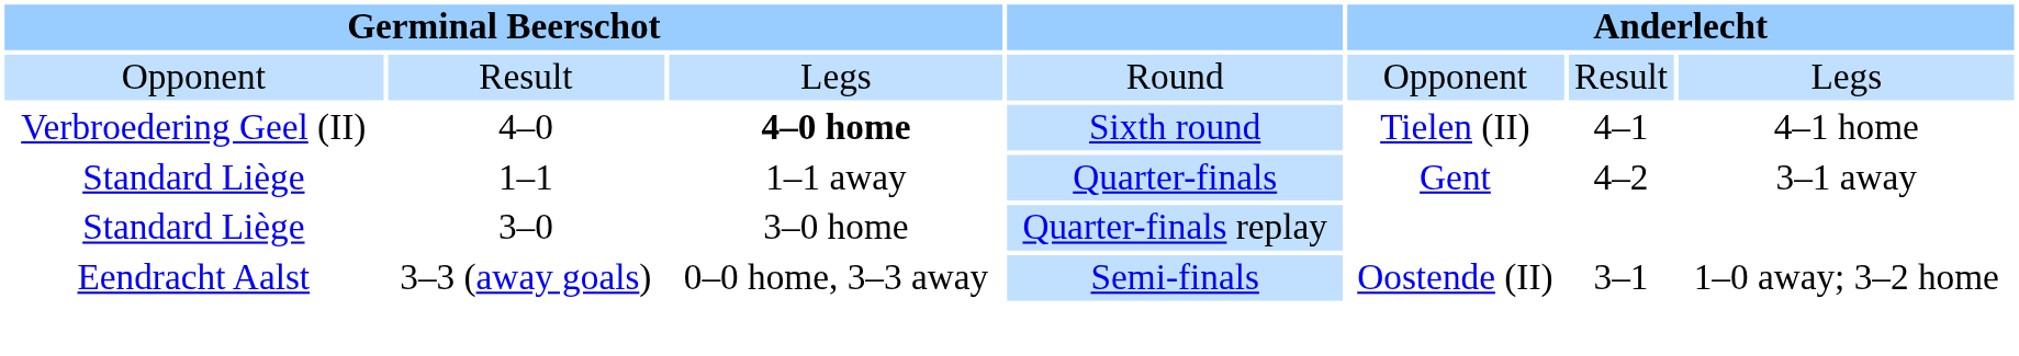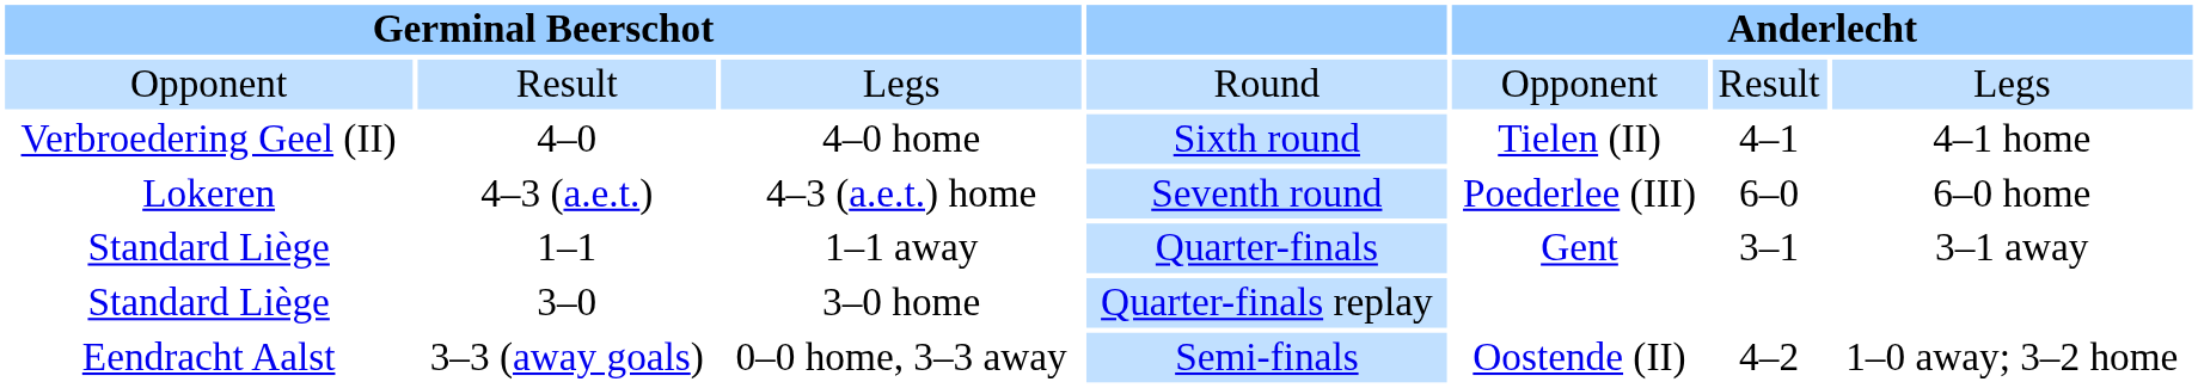 <table width="100%" style="text-align:center">
 <tr style="vertical-align:top; background:#9cf;">
 <th colspan=3 style="width:1*">Germinal Beerschot</th>
 <th></th>
 <th colspan=3 style="width:1*">Anderlecht</th>
 </tr>
 <tr style="vertical-align:top; background:#c1e0ff;">
 <td>Opponent</td>
 <td>Result</td>
 <td>Legs</td>
 <td style="background:#c1e0ff;">Round</td>
 <td>Opponent</td>
 <td>Result</td>
 <td>Legs</td>
 </tr>
 <tr>
 <td><a href='#'>Verbroedering Geel</a> (II)</td>
 <td>4–0</td>
-<td><strong>4–0 home</strong></td>
+<td>4–0 home</td>
 <td style="background:#c1e0ff;"><a href='#'>Sixth round</a></td>
 <td><a href='#'>Tielen</a> (II)</td>
 <td>4–1</td>
 <td>4–1 home</td>
+</tr>
+<tr>
+<td><a href='#'>Lokeren</a></td>
+<td>4–3 (<a href='#'>a.e.t.</a>)</td>
+<td>4–3 (<a href='#'>a.e.t.</a>) home</td>
+<td style="background:#c1e0ff;"><a href='#'>Seventh round</a></td>
+<td><a href='#'>Poederlee</a> (III)</td>
+<td>6–0</td>
+<td>6–0 home</td>
 </tr>
 <tr>
 <td><a href='#'>Standard Liège</a></td>
 <td>1–1</td>
 <td>1–1 away</td>
 <td style="background:#c1e0ff;"><a href='#'>Quarter-finals</a></td>
 <td><a href='#'>Gent</a></td>
-<td>4–2</td>
+<td>3–1</td>
 <td>3–1 away</td>
 </tr>
 <tr>
 <td><a href='#'>Standard Liège</a></td>
 <td>3–0</td>
 <td>3–0 home</td>
 <td style="background:#c1e0ff;"><a href='#'>Quarter-finals</a> replay</td>
 <td></td>
 <td></td>
 <td></td>
 </tr>
 <tr>
 <td><a href='#'>Eendracht Aalst</a></td>
 <td>3–3 (<a href='#'>away goals</a>)</td>
 <td>0–0 home, 3–3 away</td>
 <td style="background:#c1e0ff;"><a href='#'>Semi-finals</a></td>
 <td><a href='#'>Oostende</a> (II)</td>
-<td>3–1</td>
+<td>4–2</td>
 <td>1–0 away; 3–2 home</td>
 </tr>
 </table>
